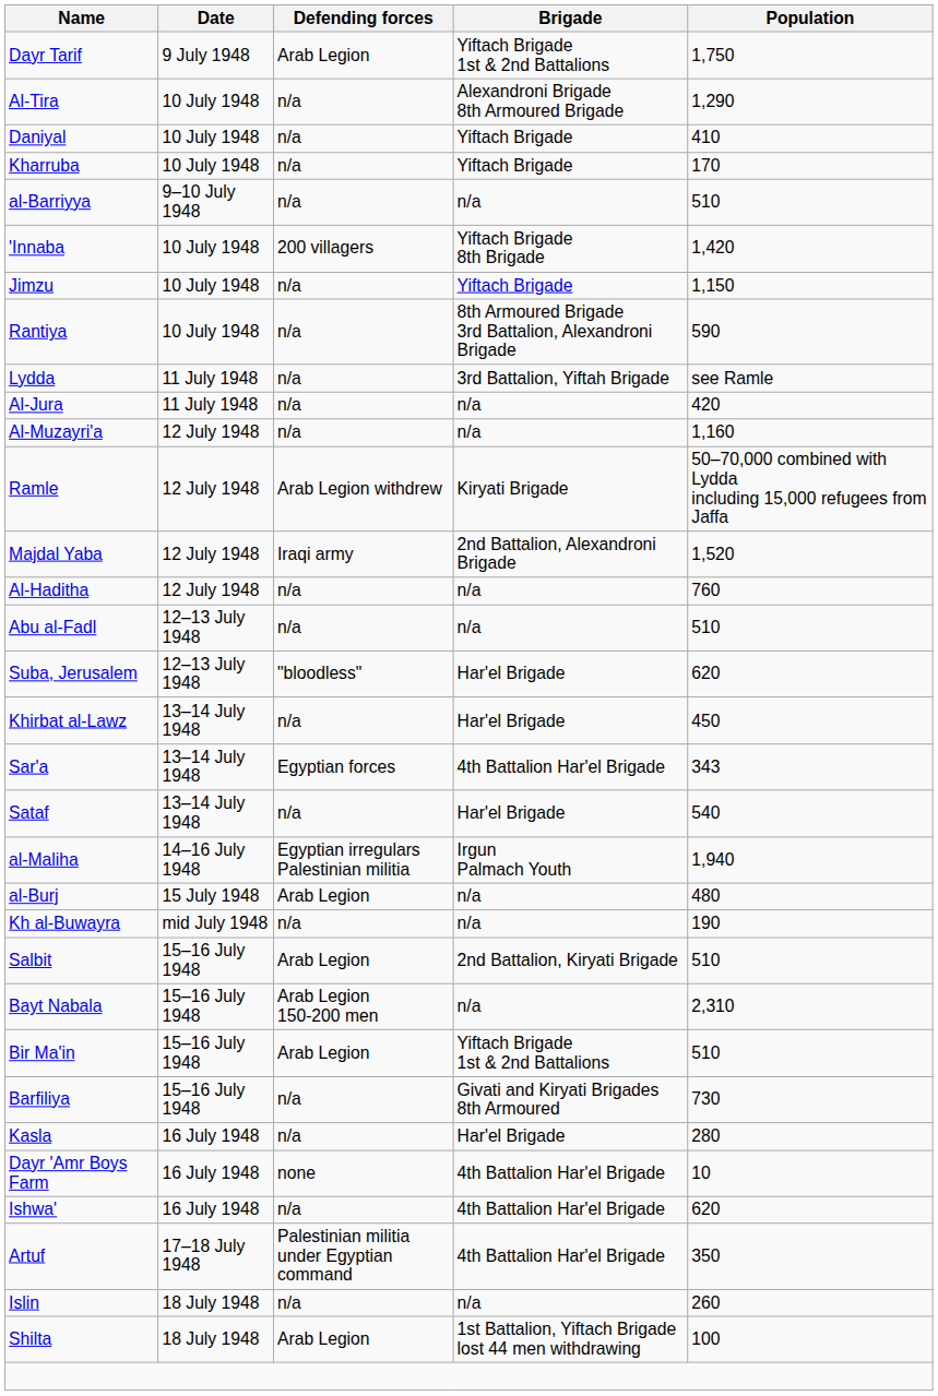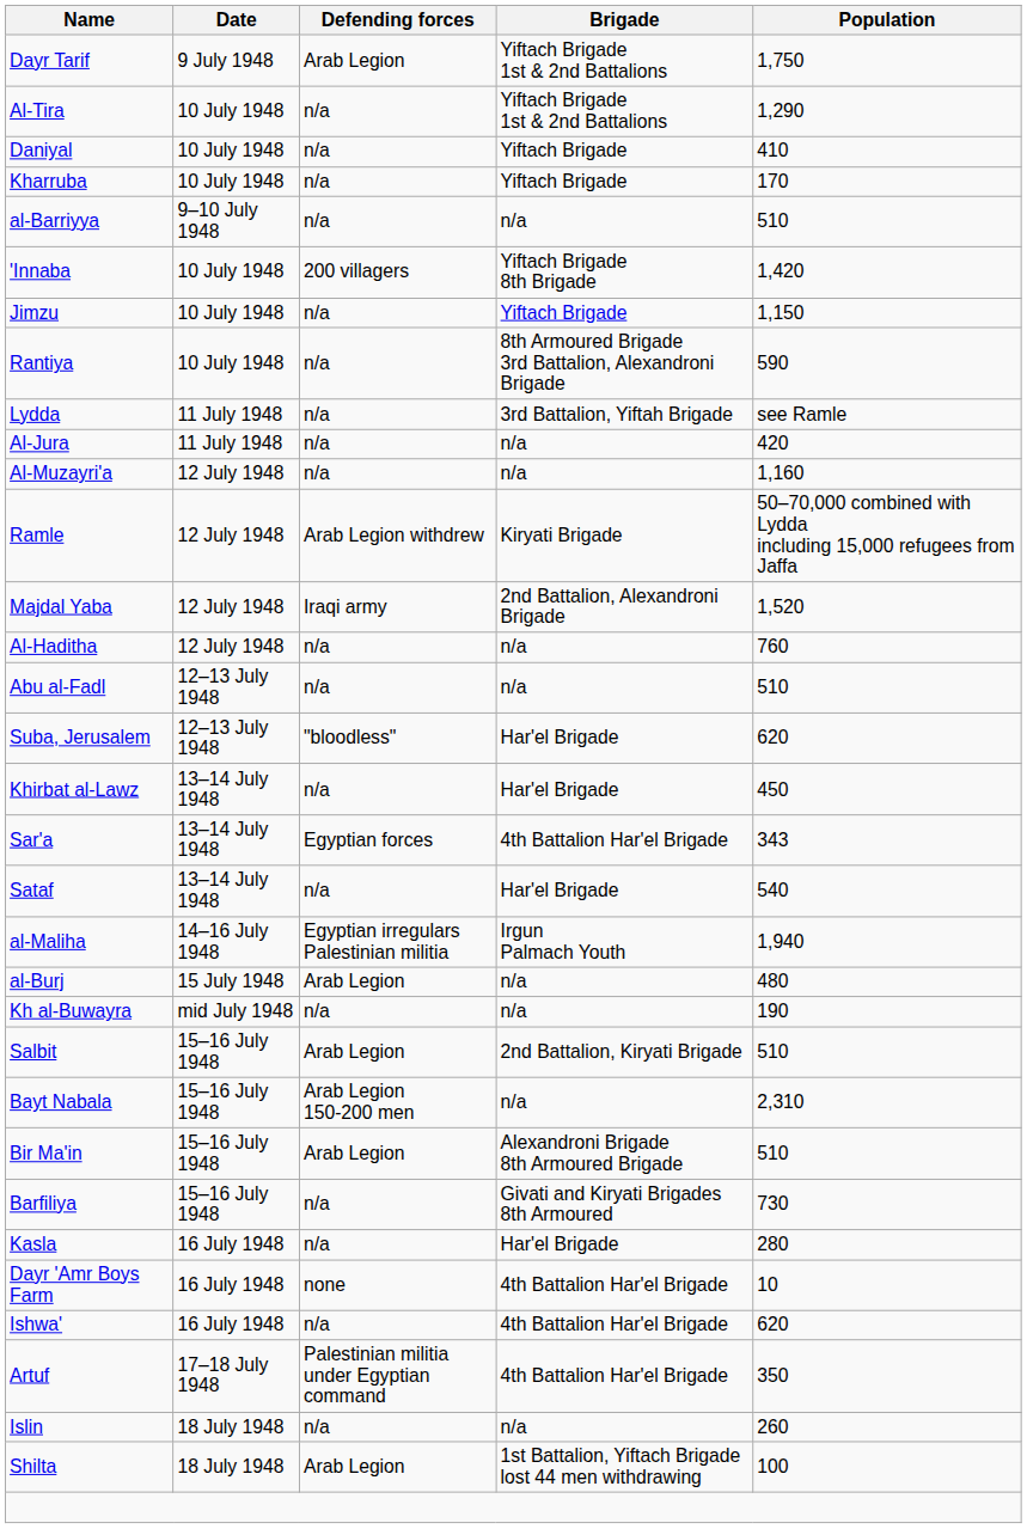 <table class="wikitable">
 <tr>
 <th>Name</th>
 <th>Date</th>
 <th>Defending forces</th>
 <th>Brigade</th>
 <th>Population</th>
 </tr>
 <tr>
 <td><a href='#'>Dayr Tarif</a></td>
 <td>9 July 1948</td>
 <td>Arab Legion</td>
 <td>Yiftach Brigade<br>1st & 2nd Battalions</td>
 <td>1,750</td>
 </tr>
 <tr>
 <td><a href='#'>Al-Tira</a></td>
 <td>10 July 1948</td>
 <td>n/a</td>
-<td>Alexandroni Brigade<br>8th Armoured Brigade</td>
+<td>Yiftach Brigade<br>1st & 2nd Battalions</td>
 <td>1,290</td>
 </tr>
 <tr>
 <td><a href='#'>Daniyal</a></td>
 <td>10 July 1948</td>
 <td>n/a</td>
 <td>Yiftach Brigade</td>
 <td>410</td>
 </tr>
 <tr>
 <td><a href='#'>Kharruba</a></td>
 <td>10 July 1948</td>
 <td>n/a</td>
 <td>Yiftach Brigade</td>
 <td>170</td>
 </tr>
 <tr>
 <td><a href='#'>al-Barriyya</a></td>
 <td>9–10 July 1948</td>
 <td>n/a</td>
 <td>n/a</td>
 <td>510</td>
 </tr>
 <tr>
 <td><a href='#'>'Innaba</a></td>
 <td>10 July 1948</td>
 <td>200 villagers</td>
 <td>Yiftach Brigade<br>8th Brigade</td>
 <td>1,420</td>
 </tr>
 <tr>
 <td><a href='#'>Jimzu</a></td>
 <td>10 July 1948</td>
 <td>n/a</td>
 <td><a href='#'>Yiftach Brigade</a></td>
 <td>1,150</td>
 </tr>
 <tr>
 <td><a href='#'>Rantiya</a></td>
 <td>10 July 1948</td>
 <td>n/a</td>
 <td>8th Armoured Brigade<br>3rd Battalion, Alexandroni Brigade</td>
 <td>590</td>
 </tr>
 <tr>
 <td><a href='#'>Lydda</a></td>
 <td>11 July 1948</td>
 <td>n/a</td>
 <td>3rd Battalion, Yiftah Brigade</td>
 <td>see Ramle</td>
 </tr>
 <tr>
 <td><a href='#'>Al-Jura</a></td>
 <td>11 July 1948</td>
 <td>n/a</td>
 <td>n/a</td>
 <td>420</td>
 </tr>
 <tr>
 <td><a href='#'>Al-Muzayri'a</a></td>
 <td>12 July 1948</td>
 <td>n/a</td>
 <td>n/a</td>
 <td>1,160</td>
 </tr>
 <tr>
 <td><a href='#'>Ramle</a></td>
 <td>12 July 1948</td>
 <td>Arab Legion withdrew</td>
 <td>Kiryati Brigade</td>
 <td>50–70,000 combined with Lydda<br>including 15,000 refugees from Jaffa</td>
 </tr>
 <tr>
 <td><a href='#'>Majdal Yaba</a></td>
 <td>12 July 1948</td>
 <td>Iraqi army</td>
 <td>2nd Battalion, Alexandroni Brigade</td>
 <td>1,520</td>
 </tr>
 <tr>
 <td><a href='#'>Al-Haditha</a></td>
 <td>12 July 1948</td>
 <td>n/a</td>
 <td>n/a</td>
 <td>760</td>
 </tr>
 <tr>
 <td><a href='#'>Abu al-Fadl</a></td>
 <td>12–13 July 1948</td>
 <td>n/a</td>
 <td>n/a</td>
 <td>510</td>
 </tr>
 <tr>
 <td><a href='#'>Suba, Jerusalem</a></td>
 <td>12–13 July 1948</td>
 <td>"bloodless"</td>
 <td>Har'el Brigade</td>
 <td>620</td>
 </tr>
 <tr>
 <td><a href='#'>Khirbat al-Lawz</a></td>
 <td>13–14 July 1948</td>
 <td>n/a</td>
 <td>Har'el Brigade</td>
 <td>450</td>
 </tr>
 <tr>
 <td><a href='#'>Sar'a</a></td>
 <td>13–14 July 1948</td>
 <td>Egyptian forces</td>
 <td>4th Battalion Har'el Brigade</td>
 <td>343</td>
 </tr>
 <tr>
 <td><a href='#'>Sataf</a></td>
 <td>13–14 July 1948</td>
 <td>n/a</td>
 <td>Har'el Brigade</td>
 <td>540</td>
 </tr>
 <tr>
 <td><a href='#'>al-Maliha</a></td>
 <td>14–16 July 1948</td>
 <td>Egyptian irregulars<br>Palestinian militia</td>
 <td>Irgun<br>Palmach Youth</td>
 <td>1,940</td>
 </tr>
 <tr>
 <td><a href='#'>al-Burj</a></td>
 <td>15 July 1948</td>
 <td>Arab Legion</td>
 <td>n/a</td>
 <td>480</td>
 </tr>
 <tr>
 <td><a href='#'>Kh al-Buwayra</a></td>
 <td>mid July 1948</td>
 <td>n/a</td>
 <td>n/a</td>
 <td>190</td>
 </tr>
 <tr>
 <td><a href='#'>Salbit</a></td>
 <td>15–16 July 1948</td>
 <td>Arab Legion</td>
 <td>2nd Battalion, Kiryati Brigade</td>
 <td>510</td>
 </tr>
 <tr>
 <td><a href='#'>Bayt Nabala</a></td>
 <td>15–16 July 1948</td>
 <td>Arab Legion<br>150-200 men</td>
 <td>n/a</td>
 <td>2,310</td>
 </tr>
 <tr>
 <td><a href='#'>Bir Ma'in</a></td>
 <td>15–16 July 1948</td>
 <td>Arab Legion</td>
-<td>Yiftach Brigade<br>1st & 2nd Battalions</td>
+<td>Alexandroni Brigade<br>8th Armoured Brigade</td>
 <td>510</td>
 </tr>
 <tr>
 <td><a href='#'>Barfiliya</a></td>
 <td>15–16 July 1948</td>
 <td>n/a</td>
 <td>Givati and Kiryati Brigades<br>8th Armoured</td>
 <td>730</td>
 </tr>
 <tr>
 <td><a href='#'>Kasla</a></td>
 <td>16 July 1948</td>
 <td>n/a</td>
 <td>Har'el Brigade</td>
 <td>280</td>
 </tr>
 <tr>
 <td><a href='#'>Dayr 'Amr Boys Farm</a></td>
 <td>16 July 1948</td>
 <td>none</td>
 <td>4th Battalion Har'el Brigade</td>
 <td>10</td>
 </tr>
 <tr>
 <td><a href='#'>Ishwa'</a></td>
 <td>16 July 1948</td>
 <td>n/a</td>
 <td>4th Battalion Har'el Brigade</td>
 <td>620</td>
 </tr>
 <tr>
 <td><a href='#'>Artuf</a></td>
 <td>17–18 July 1948</td>
 <td>Palestinian militia<br> under Egyptian command</td>
 <td>4th Battalion Har'el Brigade</td>
 <td>350</td>
 </tr>
 <tr>
 <td><a href='#'>Islin</a></td>
 <td>18 July 1948</td>
 <td>n/a</td>
 <td>n/a</td>
 <td>260</td>
 </tr>
 <tr>
 <td><a href='#'>Shilta</a></td>
 <td>18 July 1948</td>
 <td>Arab Legion</td>
 <td>1st Battalion, Yiftach Brigade<br>lost 44 men withdrawing</td>
 <td>100</td>
 </tr>
 <tr>
 <td colspan="5"><br></td>
 </tr>
 </table>
